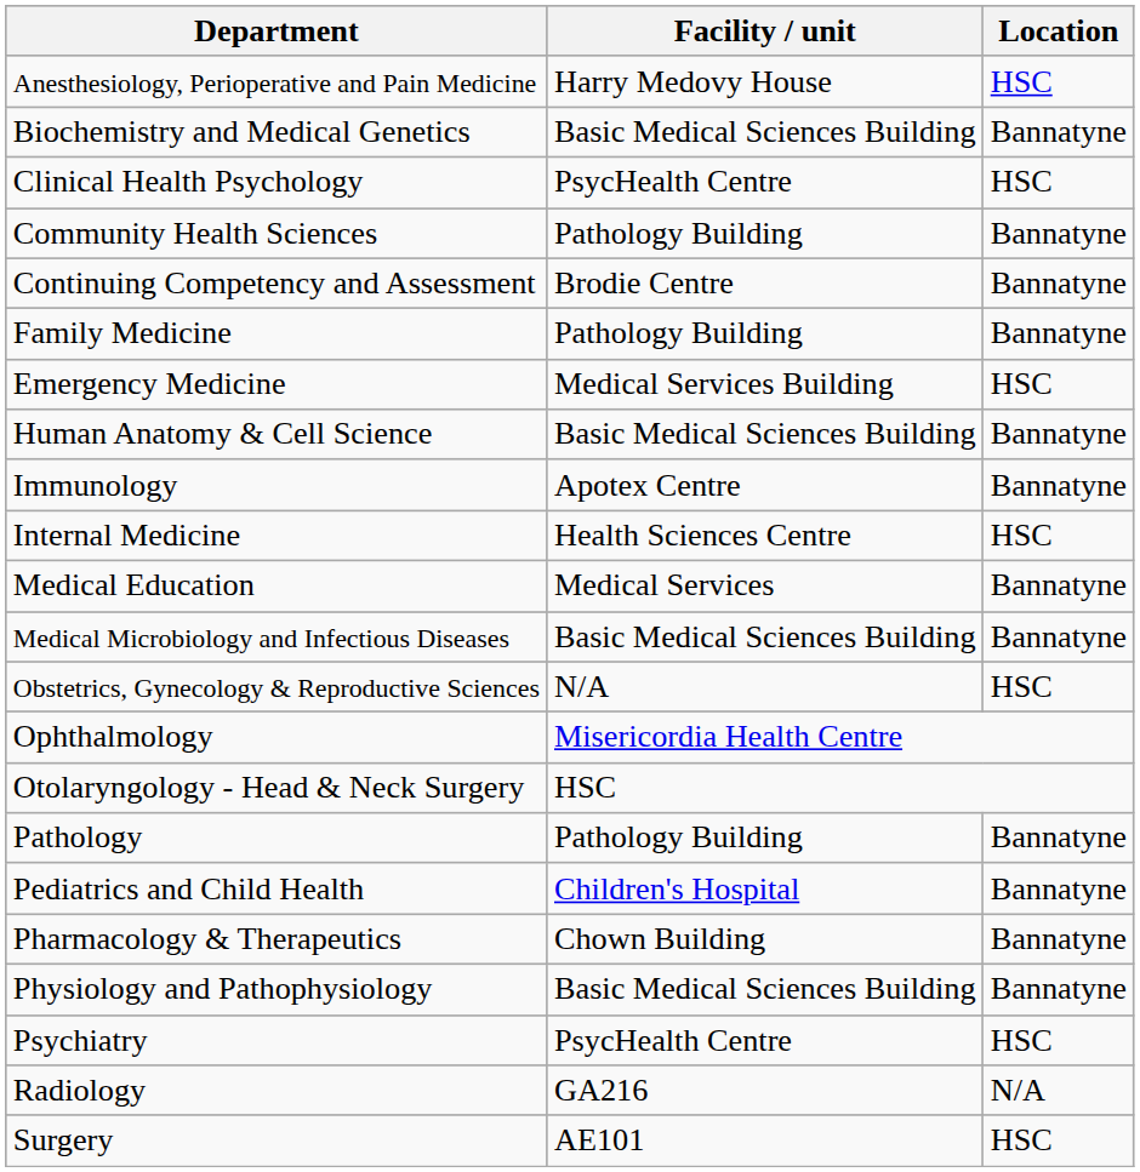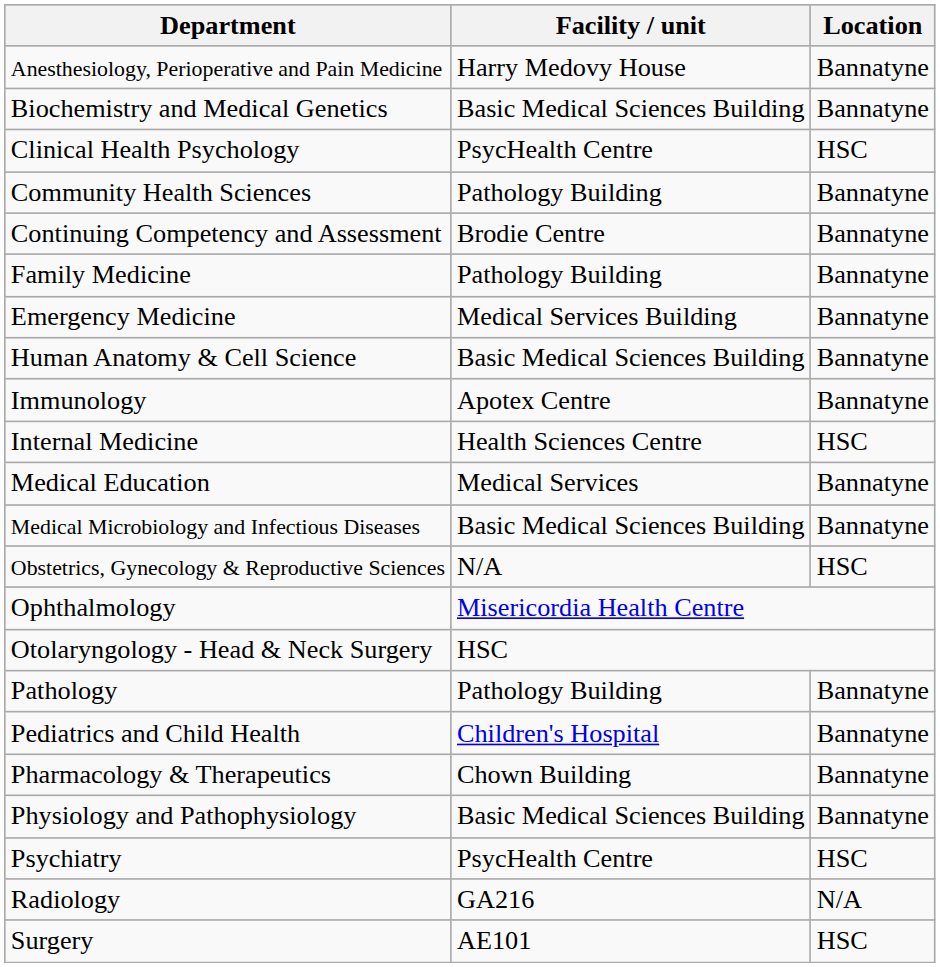 <table class="wikitable">
 <tr>
 <th>Department</th>
 <th>Facility / unit</th>
 <th>Location</th>
 </tr>
 <tr>
 <td><small>Anesthesiology, Perioperative and Pain Medicine</small></td>
 <td>Harry Medovy House</td>
-<td><a href='#'>HSC</a></td>
+<td>Bannatyne</td>
 </tr>
 <tr>
 <td>Biochemistry and Medical Genetics</td>
 <td>Basic Medical Sciences Building</td>
 <td>Bannatyne</td>
 </tr>
 <tr>
 <td>Clinical Health Psychology</td>
 <td>PsycHealth Centre</td>
 <td>HSC</td>
 </tr>
 <tr>
 <td>Community Health Sciences</td>
 <td>Pathology Building</td>
 <td>Bannatyne</td>
 </tr>
 <tr>
 <td>Continuing Competency and Assessment</td>
 <td>Brodie Centre</td>
 <td>Bannatyne</td>
 </tr>
 <tr>
 <td>Family Medicine</td>
 <td>Pathology Building</td>
 <td>Bannatyne</td>
 </tr>
 <tr>
 <td>Emergency Medicine</td>
 <td>Medical Services Building</td>
-<td>HSC</td>
+<td>Bannatyne</td>
 </tr>
 <tr>
 <td>Human Anatomy & Cell Science</td>
 <td>Basic Medical Sciences Building</td>
 <td>Bannatyne</td>
 </tr>
 <tr>
 <td>Immunology</td>
 <td>Apotex Centre</td>
 <td>Bannatyne</td>
 </tr>
 <tr>
 <td>Internal Medicine</td>
 <td>Health Sciences Centre</td>
 <td>HSC</td>
 </tr>
 <tr>
 <td>Medical Education</td>
 <td>Medical Services</td>
 <td>Bannatyne</td>
 </tr>
 <tr>
 <td><small>Medical Microbiology and Infectious Diseases</small></td>
 <td>Basic Medical Sciences Building</td>
 <td>Bannatyne</td>
 </tr>
 <tr>
 <td><small>Obstetrics, Gynecology & Reproductive Sciences</small></td>
 <td>N/A</td>
 <td>HSC</td>
 </tr>
 <tr>
 <td>Ophthalmology</td>
 <td colspan="2"><a href='#'>Misericordia Health Centre</a></td>
 </tr>
 <tr>
 <td>Otolaryngology - Head & Neck Surgery</td>
 <td colspan="2">HSC</td>
 </tr>
 <tr>
 <td>Pathology</td>
 <td>Pathology Building</td>
 <td>Bannatyne</td>
 </tr>
 <tr>
 <td>Pediatrics and Child Health</td>
 <td><a href='#'>Children's Hospital</a></td>
 <td>Bannatyne</td>
 </tr>
 <tr>
 <td>Pharmacology & Therapeutics</td>
 <td>Chown Building</td>
 <td>Bannatyne</td>
 </tr>
 <tr>
 <td>Physiology and Pathophysiology</td>
 <td>Basic Medical Sciences Building</td>
 <td>Bannatyne</td>
 </tr>
 <tr>
 <td>Psychiatry</td>
 <td>PsycHealth Centre</td>
 <td>HSC</td>
 </tr>
 <tr>
 <td>Radiology</td>
 <td>GA216</td>
 <td>N/A</td>
 </tr>
 <tr>
 <td>Surgery</td>
 <td>AE101</td>
 <td>HSC</td>
 </tr>
 </table>
